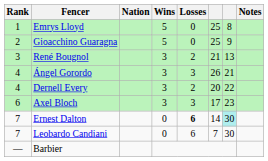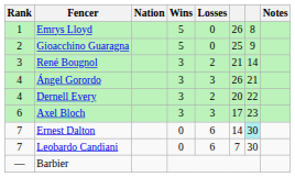 <table class="wikitable sortable" style="text-align: center;">
 <tr>
 <th>Rank</th>
 <th>Fencer</th>
 <th>Nation</th>
 <th>Wins</th>
 <th>Losses</th>
 <th></th>
 <th></th>
 <th>Notes</th>
 </tr>
 <tr style="background:#bbf3bb;">
 <td>1</td>
 <td align=left><a href='#'>Emrys Lloyd</a></td>
 <td align=left></td>
 <td>5</td>
 <td>0</td>
-<td>25</td>
+<td>26</td>
 <td>8</td>
 <td></td>
 </tr>
 <tr style="background:#bbf3bb;">
 <td>2</td>
 <td align=left><a href='#'>Gioacchino Guaragna</a></td>
 <td align=left></td>
 <td>5</td>
 <td>0</td>
 <td>25</td>
 <td>9</td>
 <td></td>
 </tr>
 <tr style="background:#bbf3bb;">
 <td>3</td>
 <td align=left><a href='#'>René Bougnol</a></td>
 <td align=left></td>
 <td>3</td>
 <td>2</td>
 <td>21</td>
-<td>13</td>
+<td>14</td>
 <td></td>
 </tr>
 <tr style="background:#bbf3bb;">
 <td>4</td>
 <td align=left><a href='#'>Ángel Gorordo</a></td>
 <td align=left></td>
 <td>3</td>
 <td>3</td>
 <td>26</td>
 <td>21</td>
 <td></td>
 </tr>
 <tr style="background:#bbf3bb;">
 <td>4</td>
 <td align=left><a href='#'>Dernell Every</a></td>
 <td align=left></td>
 <td>3</td>
 <td>2</td>
 <td>20</td>
 <td>22</td>
 <td></td>
 </tr>
 <tr style="background:#bbf3bb;">
 <td>6</td>
 <td align=left><a href='#'>Axel Bloch</a></td>
 <td align=left></td>
 <td>3</td>
 <td>3</td>
 <td>17</td>
 <td>23</td>
 <td></td>
 </tr>
 <tr>
 <td>7</td>
 <td align=left><a href='#'>Ernest Dalton</a></td>
 <td align=left></td>
 <td>0</td>
-<td><strong>6</strong></td>
+<td>6</td>
 <td>14</td>
 <td style="background: paleturquoise;">30</td>
 <td></td>
 </tr>
 <tr>
 <td>7</td>
 <td align=left><a href='#'>Leobardo Candiani</a></td>
 <td align=left></td>
 <td>0</td>
 <td>6</td>
 <td>7</td>
 <td>30</td>
 <td></td>
 </tr>
 <tr>
 <td data-sort-value=9>—</td>
 <td align=left>Barbier</td>
 <td align=left></td>
 <td colspan=4></td>
 <td></td>
 </tr>
 </table>
